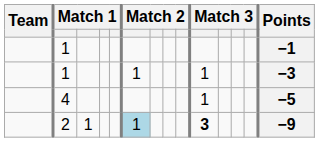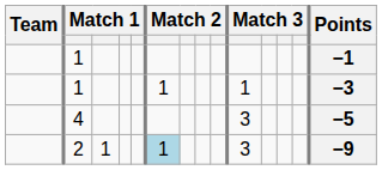 <table class="wikitable sortable" style="text-align:center;">
 <tr>
 <th rowspan=2>Team</th>
 <th colspan=4 style="border-left:3px solid gray">Match 1</th>
 <th colspan=4 style="border-left:3px solid gray">Match 2</th>
 <th colspan=4 style="border-left:3px solid gray">Match 3</th>
 <th rowspan=2 style="border-left:3px solid gray">Points</th>
 </tr>
 <tr>
 <th style="border-left:3px solid gray"></th>
 <th></th>
 <th></th>
 <th></th>
 <th style="border-left:3px solid gray"></th>
 <th></th>
 <th></th>
 <th></th>
 <th style="border-left:3px solid gray"></th>
 <th></th>
 <th></th>
 <th></th>
 </tr>
 <tr>
 <td align=left></td>
 <td style="border-left:3px solid gray">1</td>
 <td></td>
 <td></td>
 <td></td>
 <td style="border-left:3px solid gray"></td>
 <td></td>
 <td></td>
 <td></td>
 <td style="border-left:3px solid gray"></td>
 <td></td>
 <td></td>
 <td></td>
 <th style="border-left:3px solid gray">−1</th>
 </tr>
 <tr>
 <td align=left></td>
 <td style="border-left:3px solid gray">1</td>
 <td></td>
 <td></td>
 <td></td>
 <td style="border-left:3px solid gray">1</td>
 <td></td>
 <td></td>
 <td></td>
 <td style="border-left:3px solid gray">1</td>
 <td></td>
 <td></td>
 <td></td>
 <th style="border-left:3px solid gray">−3</th>
 </tr>
 <tr>
 <td align=left></td>
 <td style="border-left:3px solid gray">4</td>
 <td></td>
 <td></td>
 <td></td>
 <td style="border-left:3px solid gray"></td>
 <td></td>
 <td></td>
 <td></td>
-<td style="border-left:3px solid gray">1</td>
+<td style="border-left:3px solid gray">3</td>
 <td></td>
 <td></td>
 <td></td>
 <th style="border-left:3px solid gray">−5</th>
 </tr>
 <tr>
 <td align=left></td>
 <td style="border-left:3px solid gray">2</td>
 <td>1</td>
 <td></td>
 <td></td>
 <td style="background: lightblue; border-left:3px solid gray">1</td>
 <td></td>
 <td></td>
 <td></td>
-<td style="border-left:3px solid gray"><strong>3</strong></td>
+<td style="border-left:3px solid gray">3</td>
 <td></td>
 <td></td>
 <td></td>
 <th style="border-left:3px solid gray">−9</th>
 </tr>
 </table>
